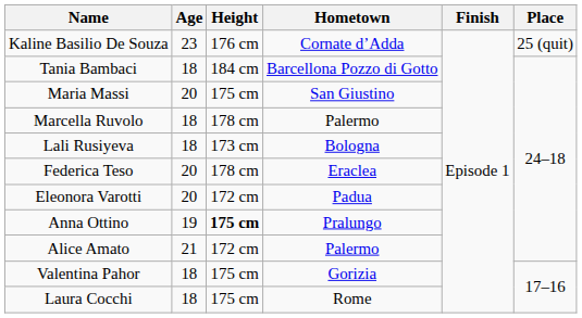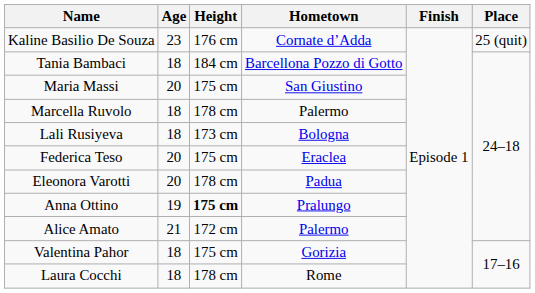 <table class="wikitable sortable" style="text-align:center">
 <tr>
 <th>Name</th>
 <th>Age</th>
 <th>Height</th>
 <th>Hometown</th>
 <th>Finish</th>
 <th>Place</th>
 </tr>
 <tr>
 <td>Kaline Basilio De Souza</td>
 <td>23</td>
 <td>176 cm</td>
 <td><a href='#'>Cornate d’Adda</a></td>
 <td rowspan="12">Episode 1</td>
 <td>25 (quit)</td>
 </tr>
 <tr>
 <td>Tania Bambaci</td>
 <td>18</td>
 <td>184 cm</td>
 <td><a href='#'>Barcellona Pozzo di Gotto</a></td>
 <td rowspan="8">24–18</td>
 </tr>
 <tr>
 <td>Maria Massi</td>
 <td>20</td>
 <td>175 cm</td>
 <td><a href='#'>San Giustino</a></td>
 </tr>
 <tr>
 <td>Marcella Ruvolo</td>
 <td>18</td>
 <td>178 cm</td>
 <td>Palermo</td>
 </tr>
 <tr>
 <td>Lali Rusiyeva</td>
 <td>18</td>
 <td>173 cm</td>
 <td><a href='#'>Bologna</a></td>
 </tr>
 <tr>
 <td>Federica Teso</td>
 <td>20</td>
-<td>178 cm</td>
+<td>175 cm</td>
 <td><a href='#'>Eraclea</a></td>
 </tr>
 <tr>
 <td>Eleonora Varotti</td>
 <td>20</td>
-<td>172 cm</td>
+<td>178 cm</td>
 <td><a href='#'>Padua</a></td>
 </tr>
 <tr>
 <td>Anna Ottino</td>
 <td>19</td>
 <td><strong>175 cm</strong></td>
 <td><a href='#'>Pralungo</a></td>
 </tr>
 <tr>
 <td>Alice Amato</td>
 <td>21</td>
 <td>172 cm</td>
 <td><a href='#'>Palermo</a></td>
 </tr>
 <tr>
 <td>Valentina Pahor</td>
 <td>18</td>
 <td>175 cm</td>
 <td><a href='#'>Gorizia</a></td>
 <td rowspan="2">17–16</td>
 </tr>
 <tr>
 <td>Laura Cocchi</td>
 <td>18</td>
-<td>175 cm</td>
+<td>178 cm</td>
 <td>Rome</td>
 </tr>
 </table>
